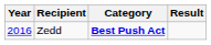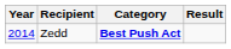 <table class="wikitable">
 <tr>
 <th>Year</th>
 <th>Recipient</th>
 <th>Category</th>
 <th>Result</th>
 </tr>
 <tr>
-<td><a href='#'>2016</a></td>
+<td><a href='#'>2014</a></td>
 <td>Zedd</td>
 <td><strong><a href='#'>Best Push Act</a></strong></td>
 <td></td>
 </tr>
 </table>
